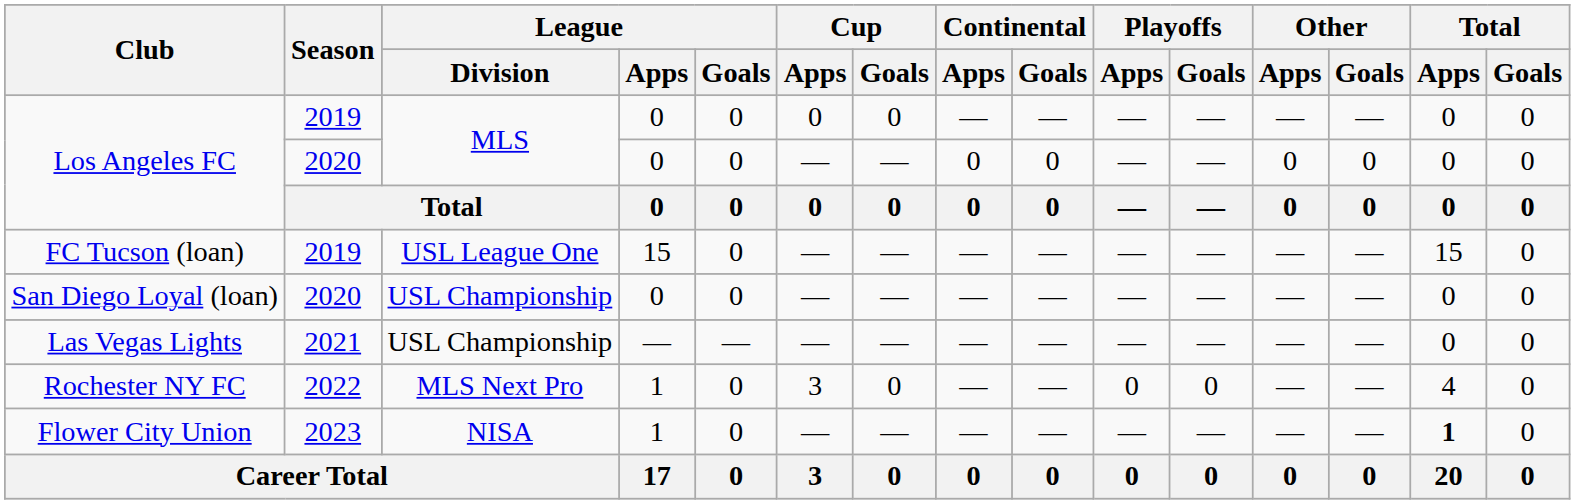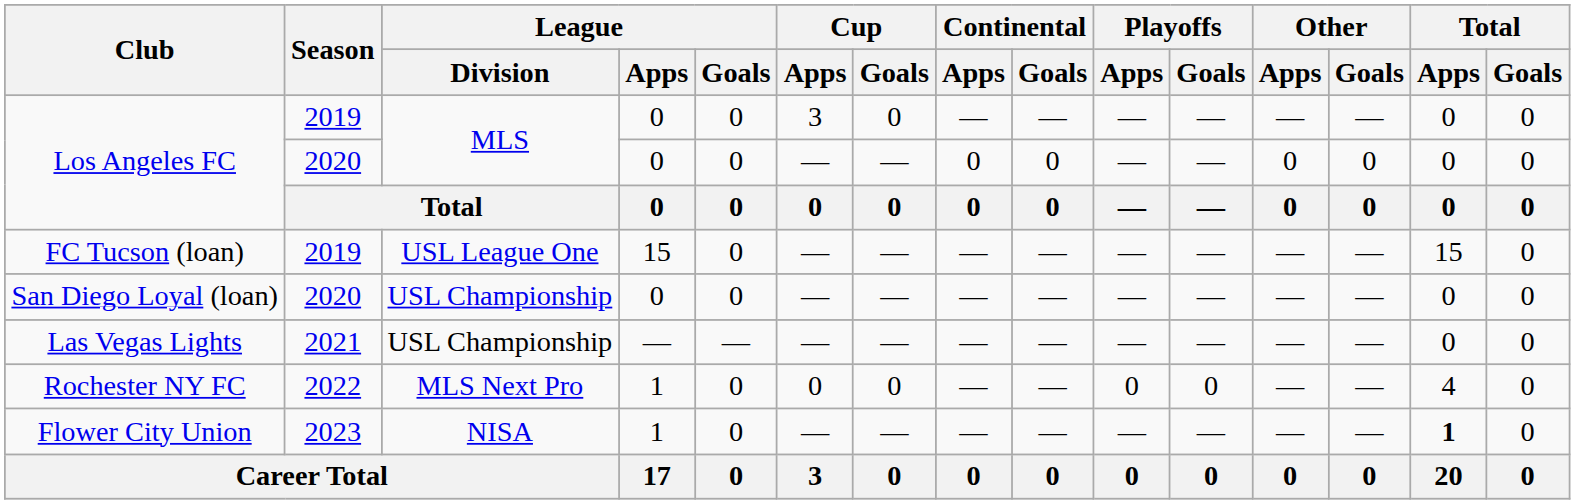 <table class="wikitable"style="text-align:center">
 <tr>
 <th rowspan="2">Club</th>
 <th rowspan="2">Season</th>
 <th colspan="3">League</th>
 <th colspan="2">Cup</th>
 <th colspan="2">Continental</th>
 <th colspan="2">Playoffs</th>
 <th colspan="2">Other</th>
 <th colspan="2">Total</th>
 </tr>
 <tr>
 <th>Division</th>
 <th>Apps</th>
 <th>Goals</th>
 <th>Apps</th>
 <th>Goals</th>
 <th>Apps</th>
 <th>Goals</th>
 <th>Apps</th>
 <th>Goals</th>
 <th>Apps</th>
 <th>Goals</th>
 <th>Apps</th>
 <th>Goals</th>
 </tr>
 <tr>
 <td rowspan="3"><a href='#'>Los Angeles FC</a></td>
 <td><a href='#'>2019</a></td>
 <td rowspan="2"><a href='#'>MLS</a></td>
 <td>0</td>
 <td>0</td>
-<td>0</td>
+<td>3</td>
 <td>0</td>
 <td>—</td>
 <td>—</td>
 <td>—</td>
 <td>—</td>
 <td>—</td>
 <td>—</td>
 <td>0</td>
 <td>0</td>
 </tr>
 <tr>
 <td><a href='#'>2020</a></td>
 <td>0</td>
 <td>0</td>
 <td>—</td>
 <td>—</td>
 <td>0</td>
 <td>0</td>
 <td>—</td>
 <td>—</td>
 <td>0</td>
 <td>0</td>
 <td>0</td>
 <td>0</td>
 </tr>
 <tr>
 <th colspan="2">Total</th>
 <th>0</th>
 <th>0</th>
 <th>0</th>
 <th>0</th>
 <th>0</th>
 <th>0</th>
 <th>—</th>
 <th>—</th>
 <th>0</th>
 <th>0</th>
 <th>0</th>
 <th>0</th>
 </tr>
 <tr>
 <td><a href='#'>FC Tucson</a> (loan)</td>
 <td><a href='#'>2019</a></td>
 <td><a href='#'>USL League One</a></td>
 <td>15</td>
 <td>0</td>
 <td>—</td>
 <td>—</td>
 <td>—</td>
 <td>—</td>
 <td>—</td>
 <td>—</td>
 <td>—</td>
 <td>—</td>
 <td>15</td>
 <td>0</td>
 </tr>
 <tr>
 <td><a href='#'>San Diego Loyal</a> (loan)</td>
 <td><a href='#'>2020</a></td>
 <td><a href='#'>USL Championship</a></td>
 <td>0</td>
 <td>0</td>
 <td>—</td>
 <td>—</td>
 <td>—</td>
 <td>—</td>
 <td>—</td>
 <td>—</td>
 <td>—</td>
 <td>—</td>
 <td>0</td>
 <td>0</td>
 </tr>
 <tr>
 <td><a href='#'>Las Vegas Lights</a></td>
 <td><a href='#'>2021</a></td>
 <td>USL Championship</td>
 <td>—</td>
 <td>—</td>
 <td>—</td>
 <td>—</td>
 <td>—</td>
 <td>—</td>
 <td>—</td>
 <td>—</td>
 <td>—</td>
 <td>—</td>
 <td>0</td>
 <td>0</td>
 </tr>
 <tr>
 <td><a href='#'>Rochester NY FC</a></td>
 <td><a href='#'>2022</a></td>
 <td><a href='#'>MLS Next Pro</a></td>
 <td>1</td>
 <td>0</td>
-<td>3</td>
+<td>0</td>
 <td>0</td>
 <td>—</td>
 <td>—</td>
 <td>0</td>
 <td>0</td>
 <td>—</td>
 <td>—</td>
 <td>4</td>
 <td>0</td>
 </tr>
 <tr>
 <td><a href='#'>Flower City Union</a></td>
 <td><a href='#'>2023</a></td>
 <td><a href='#'>NISA</a></td>
 <td>1</td>
 <td>0</td>
 <td>—</td>
 <td>—</td>
 <td>—</td>
 <td>—</td>
 <td>—</td>
 <td>—</td>
 <td>—</td>
 <td>—</td>
 <td><strong>1</strong></td>
 <td>0</td>
 </tr>
 <tr>
 <th colspan="3">Career Total</th>
 <th>17</th>
 <th>0</th>
 <th>3</th>
 <th>0</th>
 <th>0</th>
 <th>0</th>
 <th>0</th>
 <th>0</th>
 <th>0</th>
 <th>0</th>
 <th>20</th>
 <th>0</th>
 </tr>
 </table>
